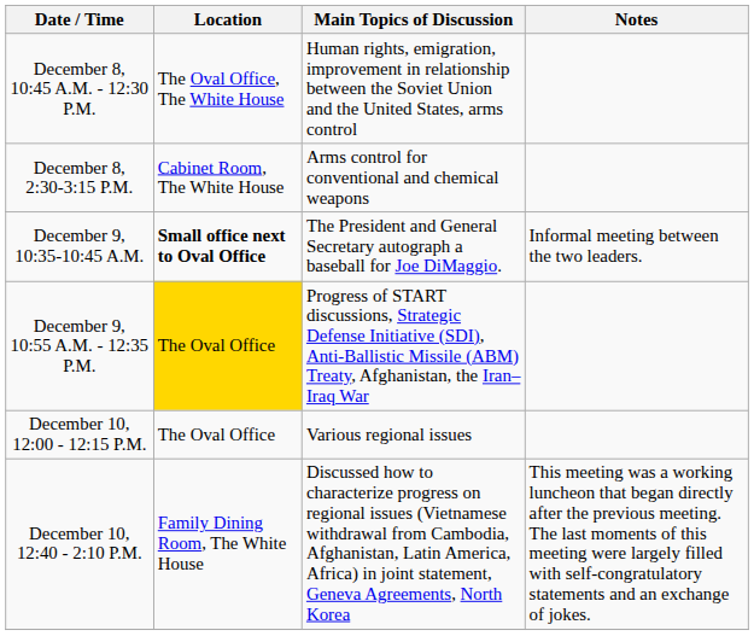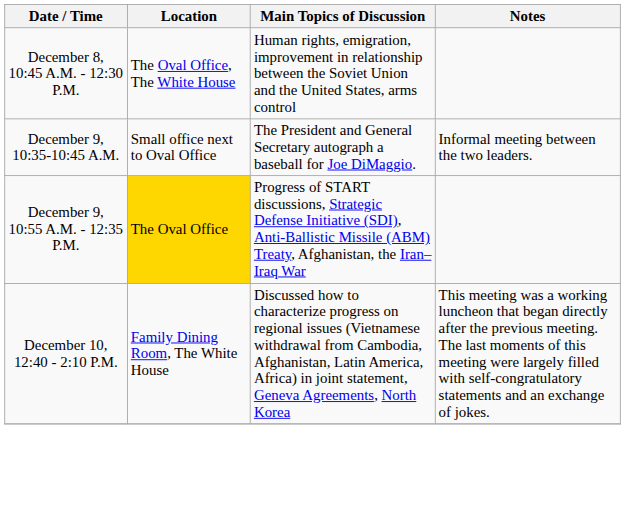 <table width="75%" class="wikitable" style="margin: 1em auto 1em auto;">
 <tr>
 <th width="20%">Date / Time</th>
 <th width="20%">Location</th>
 <th width="30%">Main Topics of Discussion</th>
 <th width="30%">Notes</th>
 </tr>
 <tr>
 <td align="center">December 8,<br>10:45 A.M. - 12:30 P.M.</td>
 <td>The <a href='#'>Oval Office</a>, The <a href='#'>White House</a></td>
 <td>Human rights, emigration, improvement in relationship between the Soviet Union and the United States, arms control</td>
 <td></td>
 </tr>
 <tr>
-<td align="center">December 8,<br>2:30-3:15 P.M.</td>
-<td><a href='#'>Cabinet Room</a>, The White House</td>
-<td>Arms control for conventional and chemical weapons</td>
-<td></td>
-</tr>
-<tr>
 <td align="center">December 9,<br>10:35-10:45 A.M.</td>
-<td><strong>Small office next to Oval Office</strong></td>
+<td>Small office next to Oval Office</td>
 <td>The President and General Secretary autograph a baseball for <a href='#'>Joe DiMaggio</a>.</td>
 <td>Informal meeting between the two leaders.</td>
 </tr>
 <tr>
 <td align="center">December 9,<br>10:55 A.M. - 12:35 P.M.</td>
 <td style="background: gold;">The Oval Office</td>
 <td>Progress of START discussions, <a href='#'>Strategic Defense Initiative (SDI)</a>, <a href='#'>Anti-Ballistic Missile (ABM) Treaty</a>, Afghanistan, the <a href='#'>Iran–Iraq War</a></td>
-<td></td>
-</tr>
-<tr>
-<td align="center">December 10,<br>12:00 - 12:15 P.M.</td>
-<td>The Oval Office</td>
-<td>Various regional issues</td>
 <td></td>
 </tr>
 <tr>
 <td align="center">December 10,<br>12:40 - 2:10 P.M.</td>
 <td><a href='#'>Family Dining Room</a>, The White House</td>
 <td>Discussed how to characterize progress on regional issues (Vietnamese withdrawal from Cambodia, Afghanistan, Latin America, Africa) in joint statement, <a href='#'>Geneva Agreements</a>, <a href='#'>North Korea</a></td>
 <td>This meeting was a working luncheon that began directly after the previous meeting. The last moments of this meeting were largely filled with self-congratulatory statements and an exchange of jokes.</td>
 </tr>
 <tr>
 </tr>
 </table>
